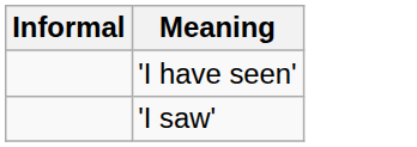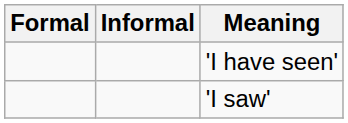 <table class="wikitable" border="1">
 <tr>
+<th>Formal</th>
 <th>Informal</th>
 <th>Meaning</th>
 </tr>
 <tr>
+<td> </td>
 <td></td>
 <td>'I have seen'</td>
 </tr>
 <tr>
+<td> </td>
 <td></td>
 <td>'I saw'</td>
 </tr>
 </table>
